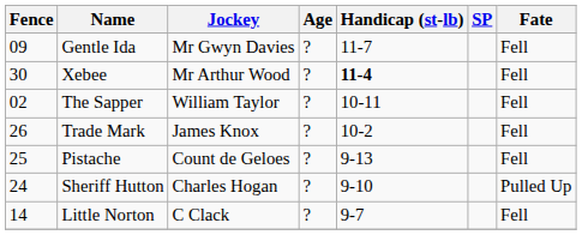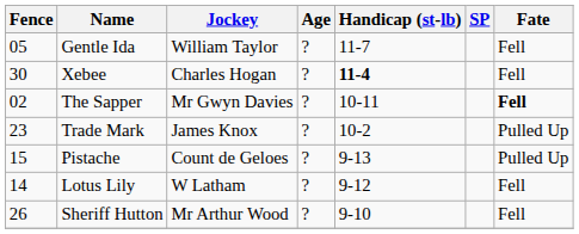 <table class="wikitable sortable">
 <tr>
 <th>Fence</th>
 <th>Name</th>
 <th><a href='#'>Jockey</a></th>
 <th>Age</th>
 <th>Handicap (<a href='#'>st</a>-<a href='#'>lb</a>)</th>
 <th><a href='#'>SP</a></th>
 <th>Fate</th>
 </tr>
 <tr>
-<td>09</td>
+<td>05</td>
 <td>Gentle Ida</td>
-<td>Mr Gwyn Davies</td>
+<td>William Taylor</td>
 <td>?</td>
 <td>11-7</td>
 <td></td>
 <td>Fell</td>
 </tr>
 <tr>
 <td>30</td>
 <td>Xebee</td>
-<td>Mr Arthur Wood</td>
+<td>Charles Hogan</td>
 <td>?</td>
 <td><strong>11-4</strong></td>
 <td></td>
 <td>Fell</td>
 </tr>
 <tr>
 <td>02</td>
 <td>The Sapper</td>
-<td>William Taylor</td>
+<td>Mr Gwyn Davies</td>
 <td>?</td>
 <td>10-11</td>
+<td></td>
+<td><strong>Fell</strong></td>
+</tr>
+<tr>
+<td>23</td>
+<td>Trade Mark</td>
+<td>James Knox</td>
+<td>?</td>
+<td>10-2</td>
+<td></td>
+<td>Pulled Up</td>
+</tr>
+<tr>
+<td>15</td>
+<td>Pistache</td>
+<td>Count de Geloes</td>
+<td>?</td>
+<td>9-13</td>
+<td></td>
+<td>Pulled Up</td>
+</tr>
+<tr>
+<td>14</td>
+<td>Lotus Lily</td>
+<td>W Latham</td>
+<td>?</td>
+<td>9-12</td>
 <td></td>
 <td>Fell</td>
 </tr>
 <tr>
 <td>26</td>
-<td>Trade Mark</td>
-<td>James Knox</td>
-<td>?</td>
-<td>10-2</td>
-<td></td>
-<td>Fell</td>
-</tr>
-<tr>
-<td>25</td>
-<td>Pistache</td>
-<td>Count de Geloes</td>
-<td>?</td>
-<td>9-13</td>
-<td></td>
-<td>Fell</td>
-</tr>
-<tr>
-<td>24</td>
 <td>Sheriff Hutton</td>
-<td>Charles Hogan</td>
+<td>Mr Arthur Wood</td>
 <td>?</td>
 <td>9-10</td>
-<td></td>
-<td>Pulled Up</td>
-</tr>
-<tr>
-<td>14</td>
-<td>Little Norton</td>
-<td>C Clack</td>
-<td>?</td>
-<td>9-7</td>
 <td></td>
 <td>Fell</td>
 </tr>
 <tr>
 </tr>
 </table>
